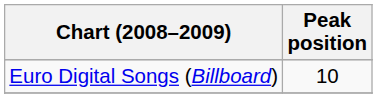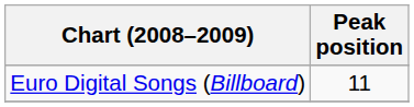 <table class="wikitable sortable">
 <tr>
 <th>Chart (2008–2009)</th>
 <th>Peak<br>position</th>
 </tr>
 <tr>
 </tr>
 <tr>
 </tr>
 <tr>
 </tr>
 <tr>
 </tr>
 <tr>
 <td><a href='#'>Euro Digital Songs</a> (<em><a href='#'>Billboard</a></em>)</td>
-<td align="center">10</td>
+<td align="center">11</td>
 </tr>
 <tr>
 </tr>
 <tr>
 </tr>
 <tr>
 </tr>
 <tr>
 </tr>
 <tr>
 </tr>
 <tr>
 </tr>
 <tr>
 </tr>
 <tr>
 </tr>
 <tr>
 </tr>
 </table>
